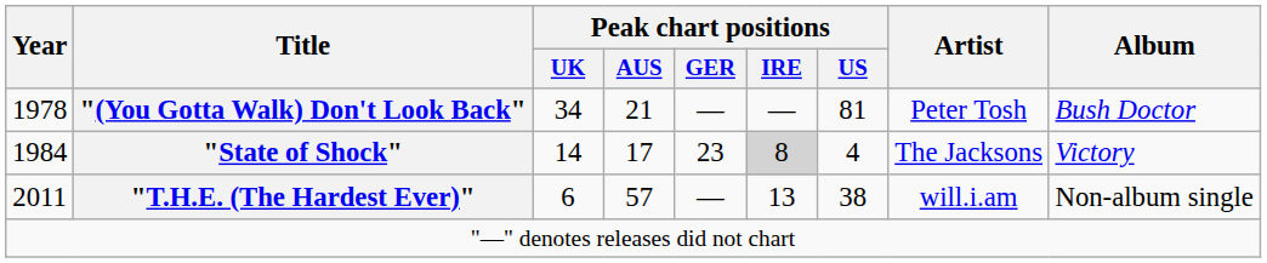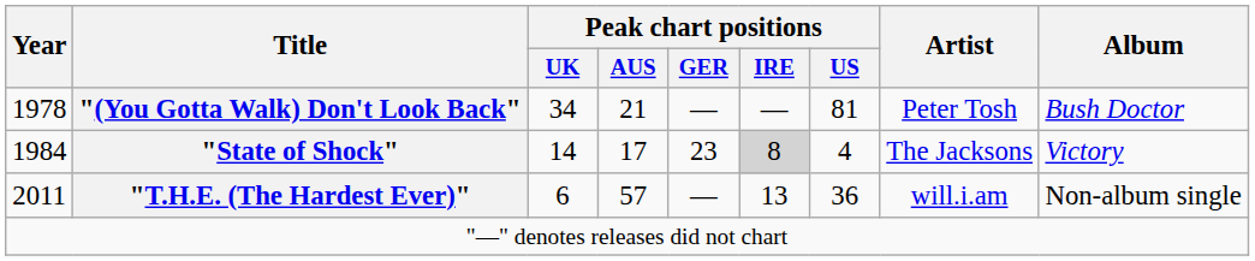 <table class="wikitable plainrowheaders" style="text-align:center;">
 <tr>
 <th scope="col" rowspan="2">Year</th>
 <th scope="col" rowspan="2">Title</th>
 <th scope="col" colspan="5">Peak chart positions</th>
 <th rowspan="2">Artist</th>
 <th scope="col" rowspan="2">Album</th>
 </tr>
 <tr style="font-size:smaller;">
 <th scope="col" width="35"><a href='#'>UK</a><br></th>
 <th scope="col" width="35"><a href='#'>AUS</a><br></th>
 <th scope="col" width="35"><a href='#'>GER</a><br></th>
 <th scope="col" width="35"><a href='#'>IRE</a><br></th>
 <th scope="col" width="35"><a href='#'>US</a><br></th>
 </tr>
 <tr>
 <td>1978</td>
 <th scope="row">"<a href='#'>(You Gotta Walk) Don't Look Back</a>"</th>
 <td>34</td>
 <td>21</td>
 <td>—</td>
 <td>—</td>
 <td>81</td>
 <td><a href='#'>Peter Tosh</a></td>
 <td style="text-align:left;"><em><a href='#'>Bush Doctor</a></em></td>
 </tr>
 <tr>
 <td>1984</td>
 <th scope="row">"<a href='#'>State of Shock</a>"</th>
 <td>14</td>
 <td>17</td>
 <td>23</td>
 <td style="background: lightgrey;">8</td>
 <td>4</td>
 <td><a href='#'>The Jacksons</a></td>
 <td style="text-align:left;"><em><a href='#'>Victory</a></em></td>
 </tr>
 <tr>
 <td>2011</td>
 <th scope="row">"<a href='#'>T.H.E. (The Hardest Ever)</a>"</th>
 <td>6</td>
 <td>57</td>
 <td>—</td>
 <td>13</td>
-<td>38</td>
+<td>36</td>
 <td><a href='#'>will.i.am</a></td>
 <td style="text-align:left;">Non-album single</td>
 </tr>
 <tr>
 <td colspan="9" style="font-size:85%">"—" denotes releases did not chart</td>
 </tr>
 </table>
